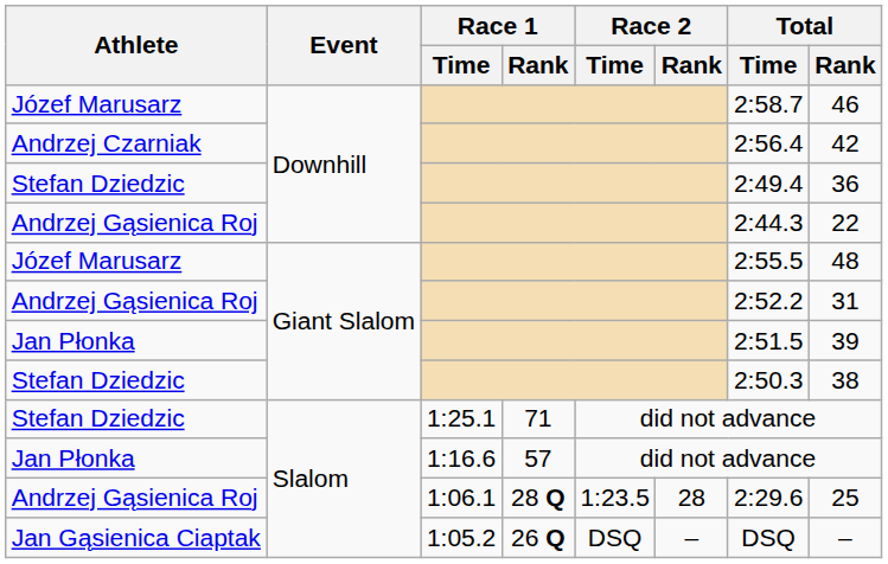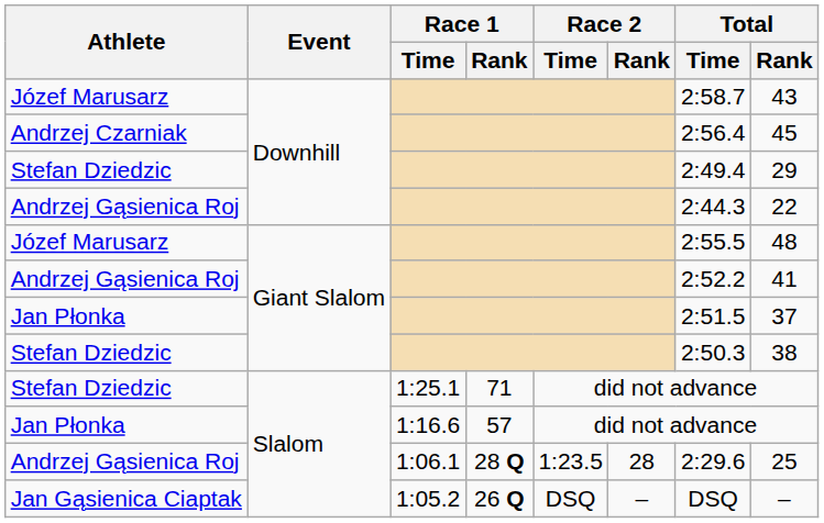 <table class="wikitable" style="font-size:90%">
 <tr>
 <th rowspan="2">Athlete</th>
 <th rowspan="2">Event</th>
 <th colspan="2">Race 1</th>
 <th colspan="2">Race 2</th>
 <th colspan="2">Total</th>
 </tr>
 <tr>
 <th>Time</th>
 <th>Rank</th>
 <th>Time</th>
 <th>Rank</th>
 <th>Time</th>
 <th>Rank</th>
 </tr>
 <tr>
 <td><a href='#'>Józef Marusarz</a></td>
 <td rowspan="4">Downhill</td>
 <td colspan="4" bgcolor="wheat"></td>
 <td align="center">2:58.7</td>
-<td align="center">46</td>
+<td align="center">43</td>
 </tr>
 <tr>
 <td><a href='#'>Andrzej Czarniak</a></td>
 <td colspan="4" bgcolor="wheat"></td>
 <td align="center">2:56.4</td>
-<td align="center">42</td>
+<td align="center">45</td>
 </tr>
 <tr>
 <td><a href='#'>Stefan Dziedzic</a></td>
 <td colspan="4" bgcolor="wheat"></td>
 <td align="center">2:49.4</td>
-<td align="center">36</td>
+<td align="center">29</td>
 </tr>
 <tr>
 <td><a href='#'>Andrzej Gąsienica Roj</a></td>
 <td colspan="4" bgcolor="wheat"></td>
 <td align="center">2:44.3</td>
 <td align="center">22</td>
 </tr>
 <tr>
 <td><a href='#'>Józef Marusarz</a></td>
 <td rowspan="4">Giant Slalom</td>
 <td colspan="4" bgcolor="wheat"></td>
 <td align="center">2:55.5</td>
 <td align="center">48</td>
 </tr>
 <tr>
 <td><a href='#'>Andrzej Gąsienica Roj</a></td>
 <td colspan="4" bgcolor="wheat"></td>
 <td align="center">2:52.2</td>
-<td align="center">31</td>
+<td align="center">41</td>
 </tr>
 <tr>
 <td><a href='#'>Jan Płonka</a></td>
 <td colspan="4" bgcolor="wheat"></td>
 <td align="center">2:51.5</td>
-<td align="center">39</td>
+<td align="center">37</td>
 </tr>
 <tr>
 <td><a href='#'>Stefan Dziedzic</a></td>
 <td colspan="4" bgcolor="wheat"></td>
 <td align="center">2:50.3</td>
 <td align="center">38</td>
 </tr>
 <tr>
 <td><a href='#'>Stefan Dziedzic</a></td>
 <td rowspan="4">Slalom</td>
 <td align="center">1:25.1</td>
 <td align="center">71</td>
 <td colspan="4" align="center">did not advance</td>
 </tr>
 <tr>
 <td><a href='#'>Jan Płonka</a></td>
 <td align="center">1:16.6</td>
 <td align="center">57</td>
 <td colspan="4" align="center">did not advance</td>
 </tr>
 <tr>
 <td><a href='#'>Andrzej Gąsienica Roj</a></td>
 <td align="center">1:06.1</td>
 <td align="center">28 <strong>Q</strong></td>
 <td align="center">1:23.5</td>
 <td align="center">28</td>
 <td align="center">2:29.6</td>
 <td align="center">25</td>
 </tr>
 <tr>
 <td><a href='#'>Jan Gąsienica Ciaptak</a></td>
 <td align="center">1:05.2</td>
 <td align="center">26 <strong>Q</strong></td>
 <td align="center">DSQ</td>
 <td align="center">–</td>
 <td align="center">DSQ</td>
 <td align="center">–</td>
 </tr>
 </table>
